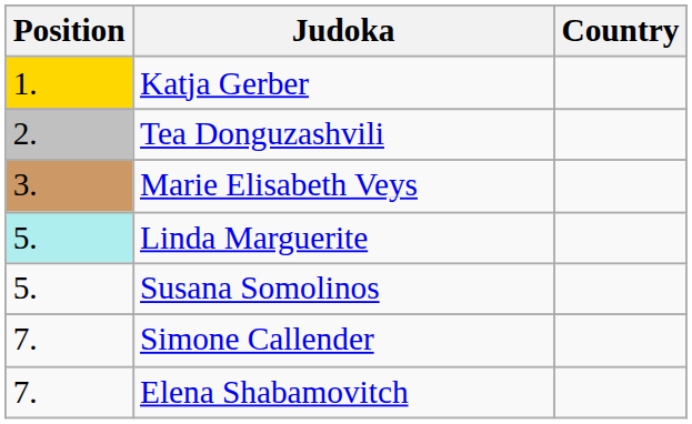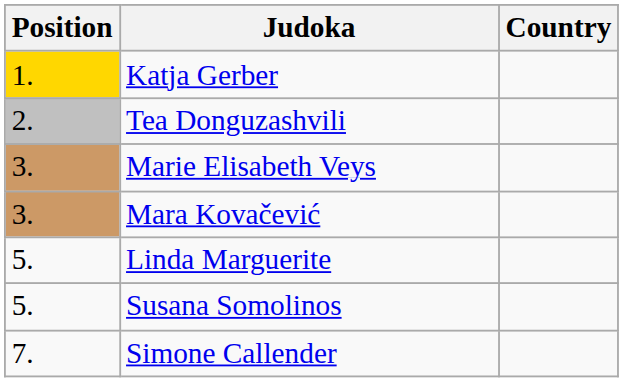 <table class=wikitable>
 <tr>
 <th width=10>Position</th>
 <th width=200>Judoka</th>
 <th width=10>Country</th>
 </tr>
 <tr>
 <td bgcolor=gold>1.</td>
 <td><a href='#'>Katja Gerber</a></td>
 <td></td>
 </tr>
 <tr>
 <td bgcolor="silver">2.</td>
 <td><a href='#'>Tea Donguzashvili</a></td>
 <td></td>
 </tr>
 <tr>
 <td bgcolor="CC9966">3.</td>
 <td><a href='#'>Marie Elisabeth Veys</a></td>
 <td></td>
 </tr>
 <tr>
-<td style="background: paleturquoise;">5.</td>
+<td bgcolor="CC9966">3.</td>
+<td><a href='#'>Mara Kovačević</a></td>
+<td></td>
+</tr>
+<tr>
+<td>5.</td>
 <td><a href='#'>Linda Marguerite</a></td>
 <td></td>
 </tr>
 <tr>
 <td>5.</td>
 <td><a href='#'>Susana Somolinos</a></td>
 <td></td>
 </tr>
 <tr>
 <td>7.</td>
 <td><a href='#'>Simone Callender</a></td>
 <td></td>
 </tr>
-<tr>
-<td>7.</td>
-<td><a href='#'>Elena Shabamovitch</a></td>
-<td></td>
-</tr>
 </table>
